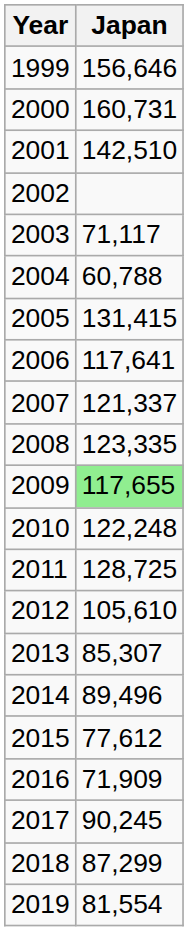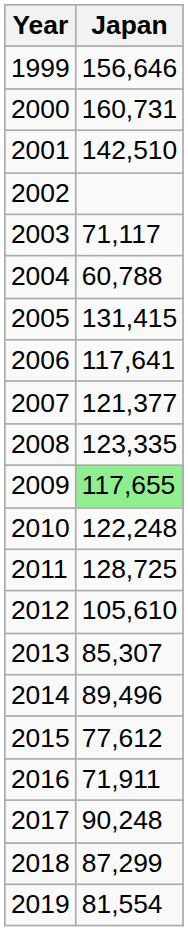 <table class="wikitable">
 <tr>
 <th>Year</th>
 <th>Japan</th>
 </tr>
 <tr>
 <td>1999</td>
 <td>156,646</td>
 </tr>
 <tr>
 <td>2000</td>
 <td>160,731</td>
 </tr>
 <tr>
 <td>2001</td>
 <td>142,510</td>
 </tr>
 <tr>
 <td>2002</td>
 <td></td>
 </tr>
 <tr>
 <td>2003</td>
 <td>71,117</td>
 </tr>
 <tr>
 <td>2004</td>
 <td>60,788</td>
 </tr>
 <tr>
 <td>2005</td>
 <td>131,415</td>
 </tr>
 <tr>
 <td>2006</td>
 <td>117,641</td>
 </tr>
 <tr>
 <td>2007</td>
-<td>121,337</td>
+<td>121,377</td>
 </tr>
 <tr>
 <td>2008</td>
 <td>123,335</td>
 </tr>
 <tr>
 <td>2009</td>
 <td style="background: lightgreen;">117,655</td>
 </tr>
 <tr>
 <td>2010</td>
 <td>122,248</td>
 </tr>
 <tr>
 <td>2011</td>
 <td>128,725</td>
 </tr>
 <tr>
 <td>2012</td>
 <td>105,610</td>
 </tr>
 <tr>
 <td>2013</td>
 <td>85,307</td>
 </tr>
 <tr>
 <td>2014</td>
 <td>89,496</td>
 </tr>
 <tr>
 <td>2015</td>
 <td>77,612</td>
 </tr>
 <tr>
 <td>2016</td>
-<td>71,909</td>
+<td>71,911</td>
 </tr>
 <tr>
 <td>2017</td>
-<td>90,245</td>
+<td>90,248</td>
 </tr>
 <tr>
 <td>2018</td>
 <td>87,299</td>
 </tr>
 <tr>
 <td>2019</td>
 <td>81,554</td>
 </tr>
 </table>
